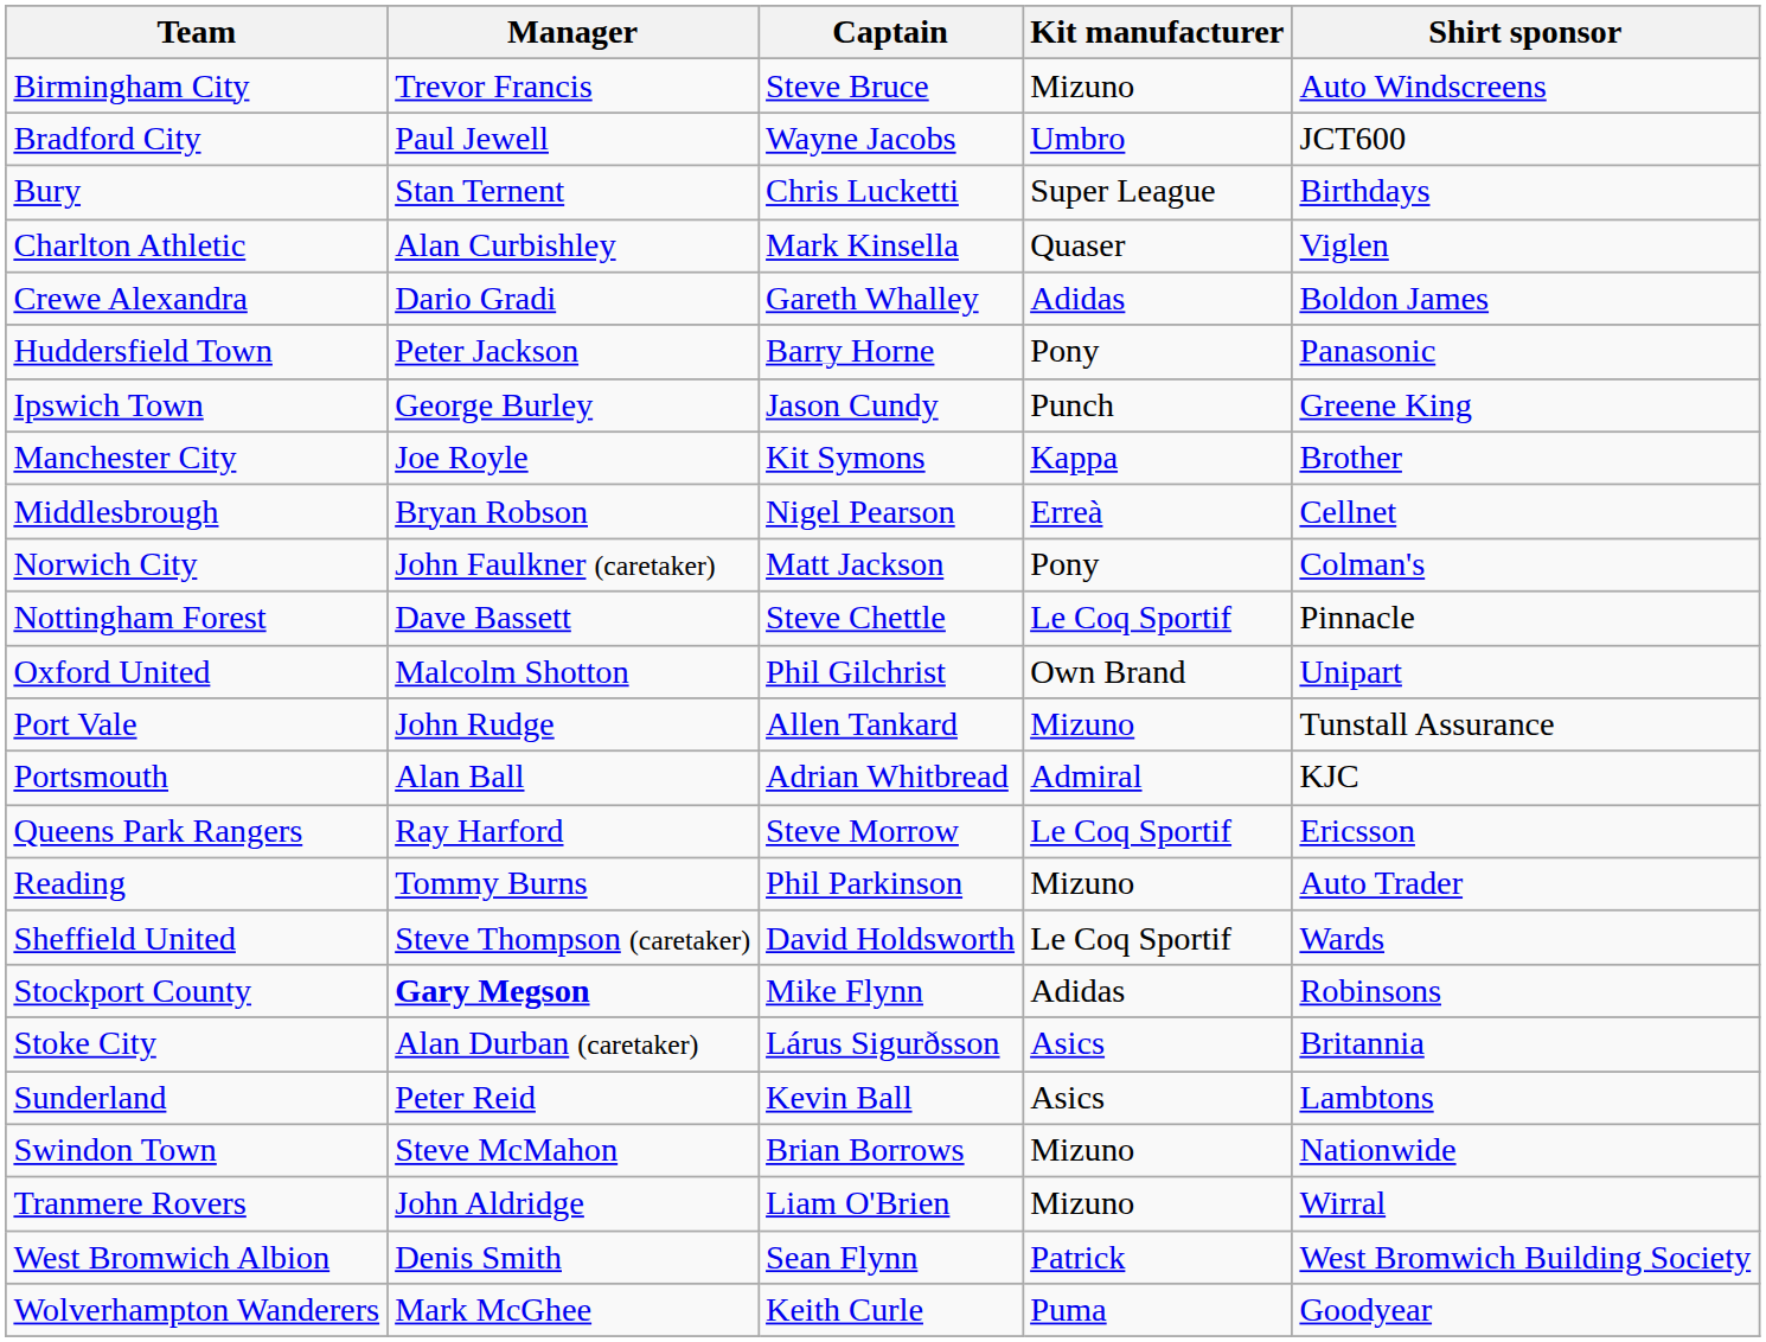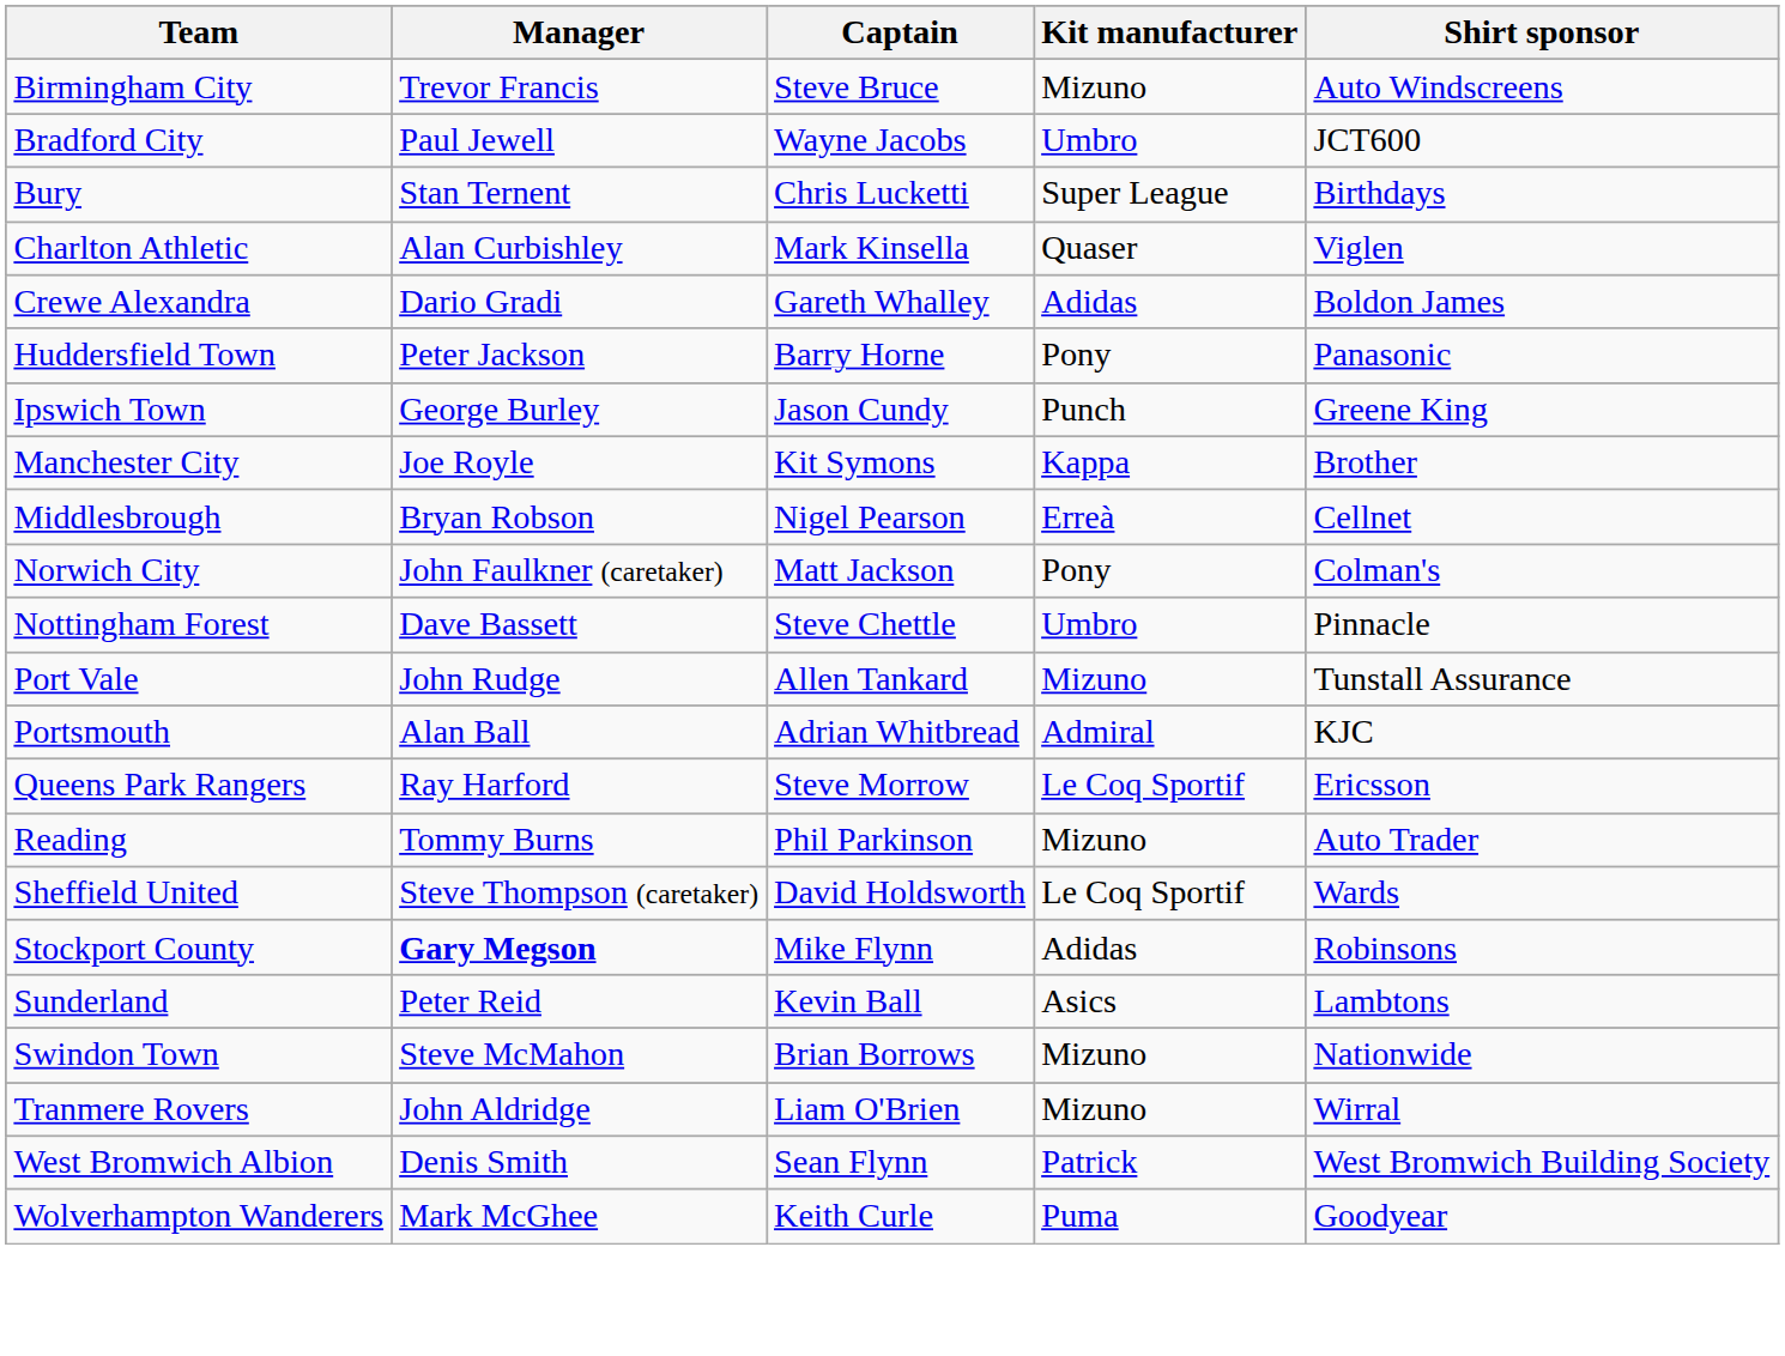 <table class="wikitable sortable">
 <tr>
 <th>Team</th>
 <th>Manager</th>
 <th>Captain</th>
 <th>Kit manufacturer</th>
 <th>Shirt sponsor</th>
 </tr>
 <tr>
 <td><a href='#'>Birmingham City</a></td>
 <td> <a href='#'>Trevor Francis</a></td>
 <td> <a href='#'>Steve Bruce</a></td>
 <td>Mizuno</td>
 <td><a href='#'>Auto Windscreens</a></td>
 </tr>
 <tr>
 <td><a href='#'>Bradford City</a></td>
 <td> <a href='#'>Paul Jewell</a></td>
 <td> <a href='#'>Wayne Jacobs</a></td>
 <td><a href='#'>Umbro</a></td>
 <td>JCT600</td>
 </tr>
 <tr>
 <td><a href='#'>Bury</a></td>
 <td> <a href='#'>Stan Ternent</a></td>
 <td> <a href='#'>Chris Lucketti</a></td>
 <td>Super League</td>
 <td><a href='#'>Birthdays</a></td>
 </tr>
 <tr>
 <td><a href='#'>Charlton Athletic</a></td>
 <td> <a href='#'>Alan Curbishley</a></td>
 <td> <a href='#'>Mark Kinsella</a></td>
 <td>Quaser</td>
 <td><a href='#'>Viglen</a></td>
 </tr>
 <tr>
 <td><a href='#'>Crewe Alexandra</a></td>
 <td> <a href='#'>Dario Gradi</a></td>
 <td> <a href='#'>Gareth Whalley</a></td>
 <td><a href='#'>Adidas</a></td>
 <td><a href='#'>Boldon James</a></td>
 </tr>
 <tr>
 <td><a href='#'>Huddersfield Town</a></td>
 <td> <a href='#'>Peter Jackson</a></td>
 <td> <a href='#'>Barry Horne</a></td>
 <td>Pony</td>
 <td><a href='#'>Panasonic</a></td>
 </tr>
 <tr>
 <td><a href='#'>Ipswich Town</a></td>
 <td> <a href='#'>George Burley</a></td>
 <td> <a href='#'>Jason Cundy</a></td>
 <td>Punch</td>
 <td><a href='#'>Greene King</a></td>
 </tr>
 <tr>
 <td><a href='#'>Manchester City</a></td>
 <td> <a href='#'>Joe Royle</a></td>
 <td> <a href='#'>Kit Symons</a></td>
 <td><a href='#'>Kappa</a></td>
 <td><a href='#'>Brother</a></td>
 </tr>
 <tr>
 <td><a href='#'>Middlesbrough</a></td>
 <td> <a href='#'>Bryan Robson</a></td>
 <td> <a href='#'>Nigel Pearson</a></td>
 <td><a href='#'>Erreà</a></td>
 <td><a href='#'>Cellnet</a></td>
 </tr>
 <tr>
 <td><a href='#'>Norwich City</a></td>
 <td> <a href='#'>John Faulkner</a> <small>(caretaker)</small></td>
 <td> <a href='#'>Matt Jackson</a></td>
 <td>Pony</td>
 <td><a href='#'>Colman's</a></td>
 </tr>
 <tr>
 <td><a href='#'>Nottingham Forest</a></td>
 <td> <a href='#'>Dave Bassett</a></td>
 <td> <a href='#'>Steve Chettle</a></td>
-<td><a href='#'>Le Coq Sportif</a></td>
+<td><a href='#'>Umbro</a></td>
 <td>Pinnacle</td>
-</tr>
-<tr>
-<td><a href='#'>Oxford United</a></td>
-<td> <a href='#'>Malcolm Shotton</a></td>
-<td> <a href='#'>Phil Gilchrist</a></td>
-<td>Own Brand</td>
-<td><a href='#'>Unipart</a></td>
 </tr>
 <tr>
 <td><a href='#'>Port Vale</a></td>
 <td> <a href='#'>John Rudge</a></td>
 <td> <a href='#'>Allen Tankard</a></td>
 <td><a href='#'>Mizuno</a></td>
 <td>Tunstall Assurance</td>
 </tr>
 <tr>
 <td><a href='#'>Portsmouth</a></td>
 <td> <a href='#'>Alan Ball</a></td>
 <td> <a href='#'>Adrian Whitbread</a></td>
 <td><a href='#'>Admiral</a></td>
 <td>KJC</td>
 </tr>
 <tr>
 <td><a href='#'>Queens Park Rangers</a></td>
 <td> <a href='#'>Ray Harford</a></td>
 <td> <a href='#'>Steve Morrow</a></td>
 <td><a href='#'>Le Coq Sportif</a></td>
 <td><a href='#'>Ericsson</a></td>
 </tr>
 <tr>
 <td><a href='#'>Reading</a></td>
 <td> <a href='#'>Tommy Burns</a></td>
 <td> <a href='#'>Phil Parkinson</a></td>
 <td>Mizuno</td>
 <td><a href='#'>Auto Trader</a></td>
 </tr>
 <tr>
 <td><a href='#'>Sheffield United</a></td>
 <td> <a href='#'>Steve Thompson</a> <small>(caretaker)</small></td>
 <td> <a href='#'>David Holdsworth</a></td>
 <td>Le Coq Sportif</td>
 <td><a href='#'>Wards</a></td>
 </tr>
 <tr>
 <td><a href='#'>Stockport County</a></td>
 <td><strong> <a href='#'>Gary Megson</a></strong></td>
 <td> <a href='#'>Mike Flynn</a></td>
 <td>Adidas</td>
 <td><a href='#'>Robinsons</a></td>
 </tr>
 <tr>
-<td><a href='#'>Stoke City</a></td>
-<td> <a href='#'>Alan Durban</a> <small>(caretaker)</small></td>
-<td> <a href='#'>Lárus Sigurðsson</a></td>
-<td><a href='#'>Asics</a></td>
-<td><a href='#'>Britannia</a></td>
-</tr>
-<tr>
 <td><a href='#'>Sunderland</a></td>
 <td> <a href='#'>Peter Reid</a></td>
 <td> <a href='#'>Kevin Ball</a></td>
 <td>Asics</td>
 <td><a href='#'>Lambtons</a></td>
 </tr>
 <tr>
 <td><a href='#'>Swindon Town</a></td>
 <td> <a href='#'>Steve McMahon</a></td>
 <td> <a href='#'>Brian Borrows</a></td>
 <td>Mizuno</td>
 <td><a href='#'>Nationwide</a></td>
 </tr>
 <tr>
 <td><a href='#'>Tranmere Rovers</a></td>
 <td> <a href='#'>John Aldridge</a></td>
 <td> <a href='#'>Liam O'Brien</a></td>
 <td>Mizuno</td>
 <td><a href='#'>Wirral</a></td>
 </tr>
 <tr>
 <td><a href='#'>West Bromwich Albion</a></td>
 <td> <a href='#'>Denis Smith</a></td>
 <td> <a href='#'>Sean Flynn</a></td>
 <td><a href='#'>Patrick</a></td>
 <td><a href='#'>West Bromwich Building Society</a></td>
 </tr>
 <tr>
 <td><a href='#'>Wolverhampton Wanderers</a></td>
 <td> <a href='#'>Mark McGhee</a></td>
 <td> <a href='#'>Keith Curle</a></td>
 <td><a href='#'>Puma</a></td>
 <td><a href='#'>Goodyear</a></td>
 </tr>
 </table>
